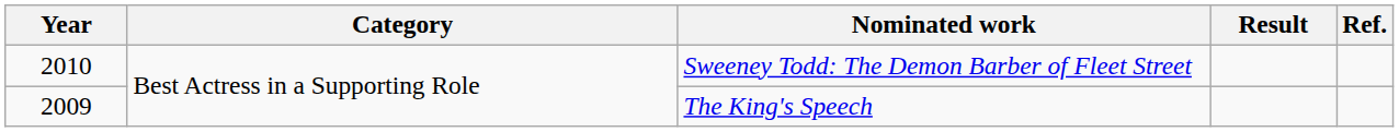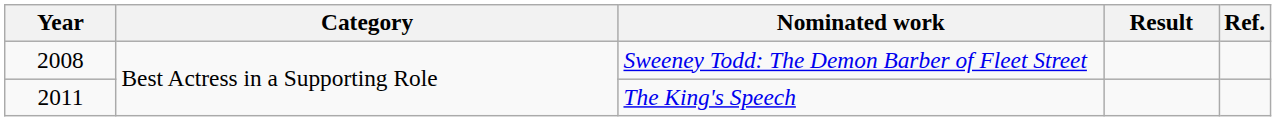 <table class=wikitable>
 <tr>
 <th scope="col" style="width:5em;">Year</th>
 <th scope="col" style="width:26em;">Category</th>
 <th scope="col" style="width:25em;">Nominated work</th>
 <th scope="col" style="width:5em;">Result</th>
 <th>Ref.</th>
 </tr>
 <tr>
-<td style="text-align:center;">2010</td>
+<td style="text-align:center;">2008</td>
 <td rowspan="2">Best Actress in a Supporting Role</td>
 <td><em><a href='#'>Sweeney Todd: The Demon Barber of Fleet Street</a></em></td>
 <td></td>
 <td></td>
 </tr>
 <tr>
-<td align="center">2009</td>
+<td align="center">2011</td>
 <td><em><a href='#'>The King's Speech</a></em></td>
 <td></td>
 <td></td>
 </tr>
 </table>
